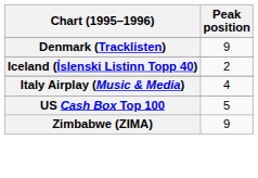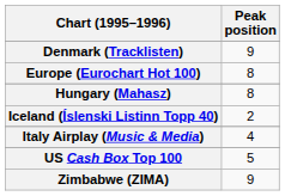 <table class="wikitable sortable plainrowheaders" style="text-align:center">
 <tr>
 <th scope="col">Chart (1995–1996)</th>
 <th scope="col">Peak<br>position</th>
 </tr>
 <tr>
 </tr>
 <tr>
 </tr>
 <tr>
 </tr>
 <tr>
 </tr>
 <tr>
 </tr>
 <tr>
 </tr>
 <tr>
 <th scope="row">Denmark (<a href='#'>Tracklisten</a>)</th>
 <td>9</td>
 </tr>
 <tr>
+<th scope="row">Europe (<a href='#'>Eurochart Hot 100</a>)</th>
+<td>8</td>
 </tr>
 <tr>
 </tr>
 <tr>
+</tr>
+<tr>
+</tr>
+<tr>
+<th scope="row">Hungary (<a href='#'>Mahasz</a>)</th>
+<td>8</td>
 </tr>
 <tr>
 <th scope="row">Iceland (<a href='#'>Íslenski Listinn Topp 40</a>)</th>
 <td>2</td>
 </tr>
 <tr>
 </tr>
 <tr>
 <th scope="row">Italy Airplay (<em><a href='#'>Music & Media</a></em>)</th>
 <td>4</td>
 </tr>
 <tr>
 </tr>
 <tr>
 </tr>
 <tr>
 </tr>
 <tr>
 </tr>
 <tr>
 </tr>
 <tr>
 </tr>
 <tr>
 </tr>
 <tr>
 </tr>
 <tr>
 </tr>
 <tr>
 </tr>
 <tr>
 </tr>
 <tr>
 </tr>
 <tr>
 </tr>
 <tr>
 </tr>
 <tr>
 </tr>
 <tr>
 </tr>
 <tr>
 <th scope="row">US <a href='#'><em>Cash Box</em> Top 100</a></th>
 <td>5</td>
 </tr>
 <tr>
 <th scope="row">Zimbabwe (ZIMA)</th>
 <td>9</td>
 </tr>
 </table>
